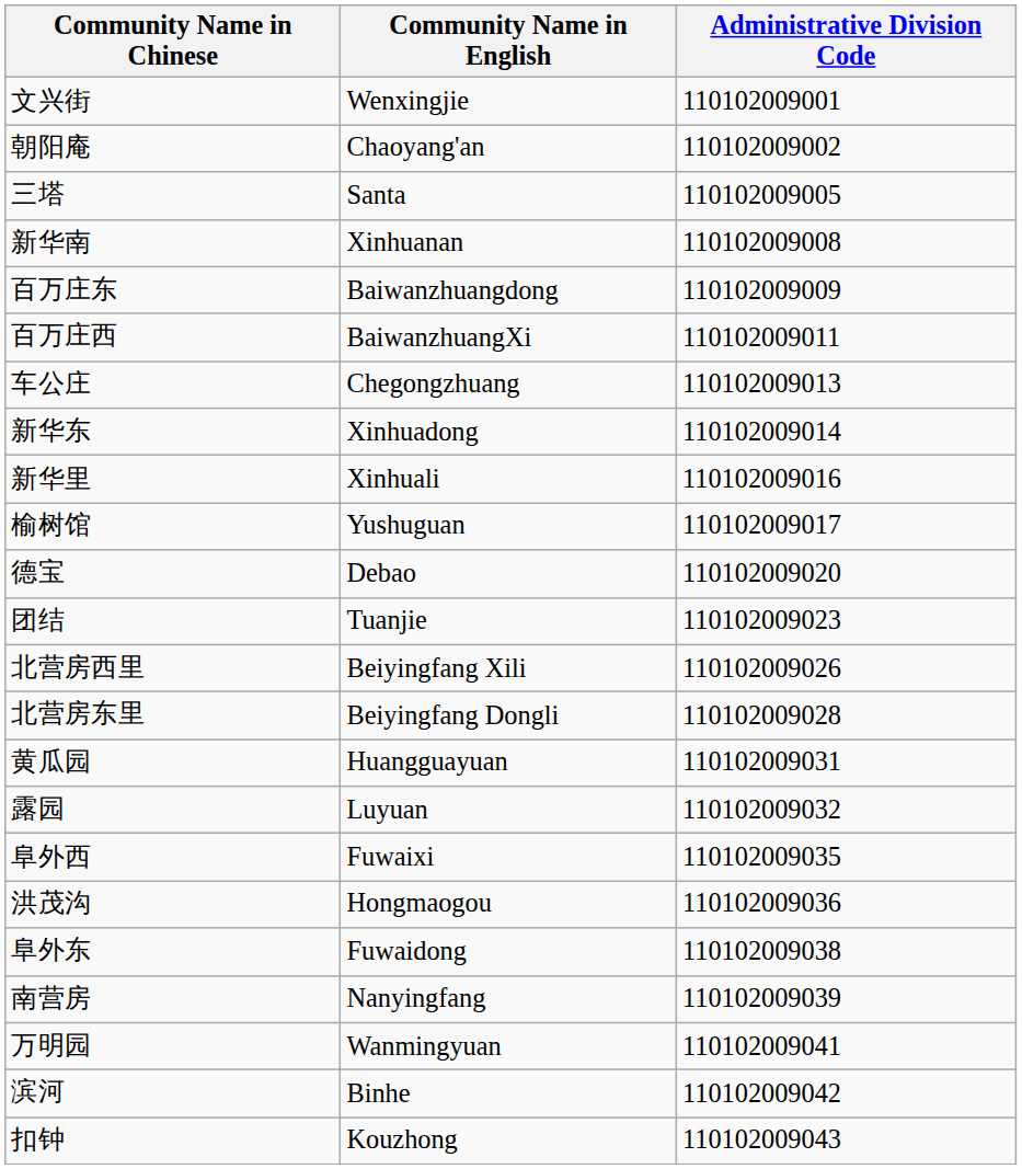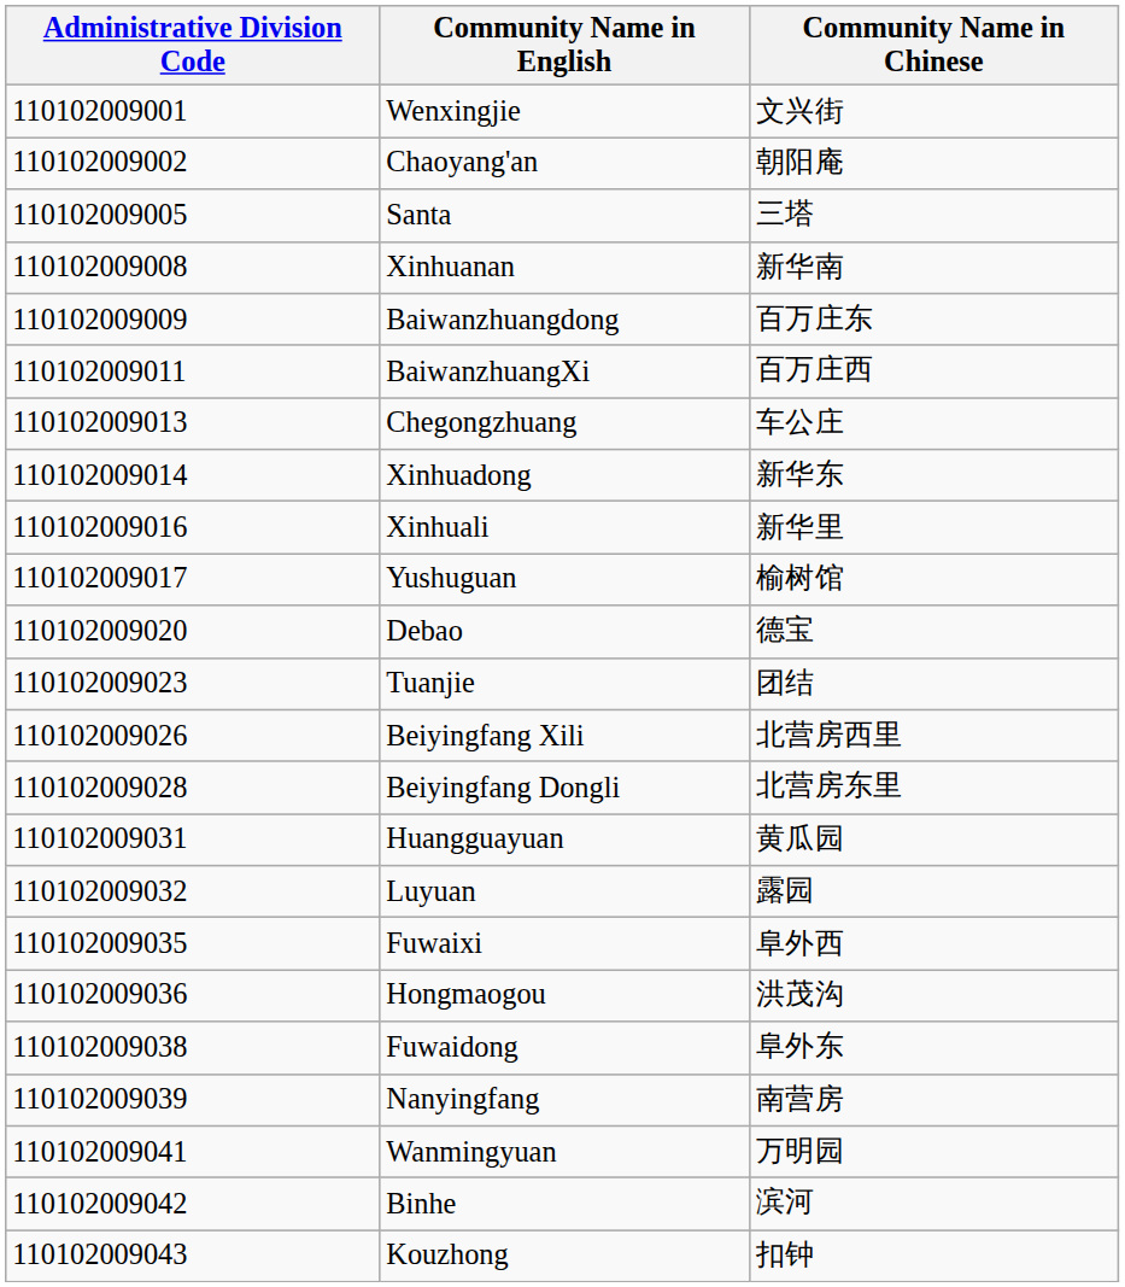 <table class="wikitable sortable">
 <tr>
+<th><a href='#'>Administrative Division Code</a></th>
+<th>Community Name in English</th>
 <th>Community Name in Chinese</th>
-<th>Community Name in English</th>
-<th><a href='#'>Administrative Division Code</a></th>
 </tr>
 <tr>
+<td>110102009001</td>
+<td>Wenxingjie</td>
 <td>文兴街</td>
-<td>Wenxingjie</td>
-<td>110102009001</td>
 </tr>
 <tr>
+<td>110102009002</td>
+<td>Chaoyang'an</td>
 <td>朝阳庵</td>
-<td>Chaoyang'an</td>
-<td>110102009002</td>
 </tr>
 <tr>
+<td>110102009005</td>
+<td>Santa</td>
 <td>三塔</td>
-<td>Santa</td>
-<td>110102009005</td>
 </tr>
 <tr>
+<td>110102009008</td>
+<td>Xinhuanan</td>
 <td>新华南</td>
-<td>Xinhuanan</td>
-<td>110102009008</td>
 </tr>
 <tr>
+<td>110102009009</td>
+<td>Baiwanzhuangdong</td>
 <td>百万庄东</td>
-<td>Baiwanzhuangdong</td>
-<td>110102009009</td>
 </tr>
 <tr>
+<td>110102009011</td>
+<td>BaiwanzhuangXi</td>
 <td>百万庄西</td>
-<td>BaiwanzhuangXi</td>
-<td>110102009011</td>
 </tr>
 <tr>
+<td>110102009013</td>
+<td>Chegongzhuang</td>
 <td>车公庄</td>
-<td>Chegongzhuang</td>
-<td>110102009013</td>
 </tr>
 <tr>
+<td>110102009014</td>
+<td>Xinhuadong</td>
 <td>新华东</td>
-<td>Xinhuadong</td>
-<td>110102009014</td>
 </tr>
 <tr>
+<td>110102009016</td>
+<td>Xinhuali</td>
 <td>新华里</td>
-<td>Xinhuali</td>
-<td>110102009016</td>
 </tr>
 <tr>
+<td>110102009017</td>
+<td>Yushuguan</td>
 <td>榆树馆</td>
-<td>Yushuguan</td>
-<td>110102009017</td>
 </tr>
 <tr>
+<td>110102009020</td>
+<td>Debao</td>
 <td>德宝</td>
-<td>Debao</td>
-<td>110102009020</td>
 </tr>
 <tr>
+<td>110102009023</td>
+<td>Tuanjie</td>
 <td>团结</td>
-<td>Tuanjie</td>
-<td>110102009023</td>
 </tr>
 <tr>
+<td>110102009026</td>
+<td>Beiyingfang Xili</td>
 <td>北营房西里</td>
-<td>Beiyingfang Xili</td>
-<td>110102009026</td>
 </tr>
 <tr>
+<td>110102009028</td>
+<td>Beiyingfang Dongli</td>
 <td>北营房东里</td>
-<td>Beiyingfang Dongli</td>
-<td>110102009028</td>
 </tr>
 <tr>
+<td>110102009031</td>
+<td>Huangguayuan</td>
 <td>黄瓜园</td>
-<td>Huangguayuan</td>
-<td>110102009031</td>
 </tr>
 <tr>
+<td>110102009032</td>
+<td>Luyuan</td>
 <td>露园</td>
-<td>Luyuan</td>
-<td>110102009032</td>
 </tr>
 <tr>
+<td>110102009035</td>
+<td>Fuwaixi</td>
 <td>阜外西</td>
-<td>Fuwaixi</td>
-<td>110102009035</td>
 </tr>
 <tr>
+<td>110102009036</td>
+<td>Hongmaogou</td>
 <td>洪茂沟</td>
-<td>Hongmaogou</td>
-<td>110102009036</td>
 </tr>
 <tr>
+<td>110102009038</td>
+<td>Fuwaidong</td>
 <td>阜外东</td>
-<td>Fuwaidong</td>
-<td>110102009038</td>
 </tr>
 <tr>
+<td>110102009039</td>
+<td>Nanyingfang</td>
 <td>南营房</td>
-<td>Nanyingfang</td>
-<td>110102009039</td>
 </tr>
 <tr>
+<td>110102009041</td>
+<td>Wanmingyuan</td>
 <td>万明园</td>
-<td>Wanmingyuan</td>
-<td>110102009041</td>
 </tr>
 <tr>
+<td>110102009042</td>
+<td>Binhe</td>
 <td>滨河</td>
-<td>Binhe</td>
-<td>110102009042</td>
 </tr>
 <tr>
+<td>110102009043</td>
+<td>Kouzhong</td>
 <td>扣钟</td>
-<td>Kouzhong</td>
-<td>110102009043</td>
 </tr>
 </table>
